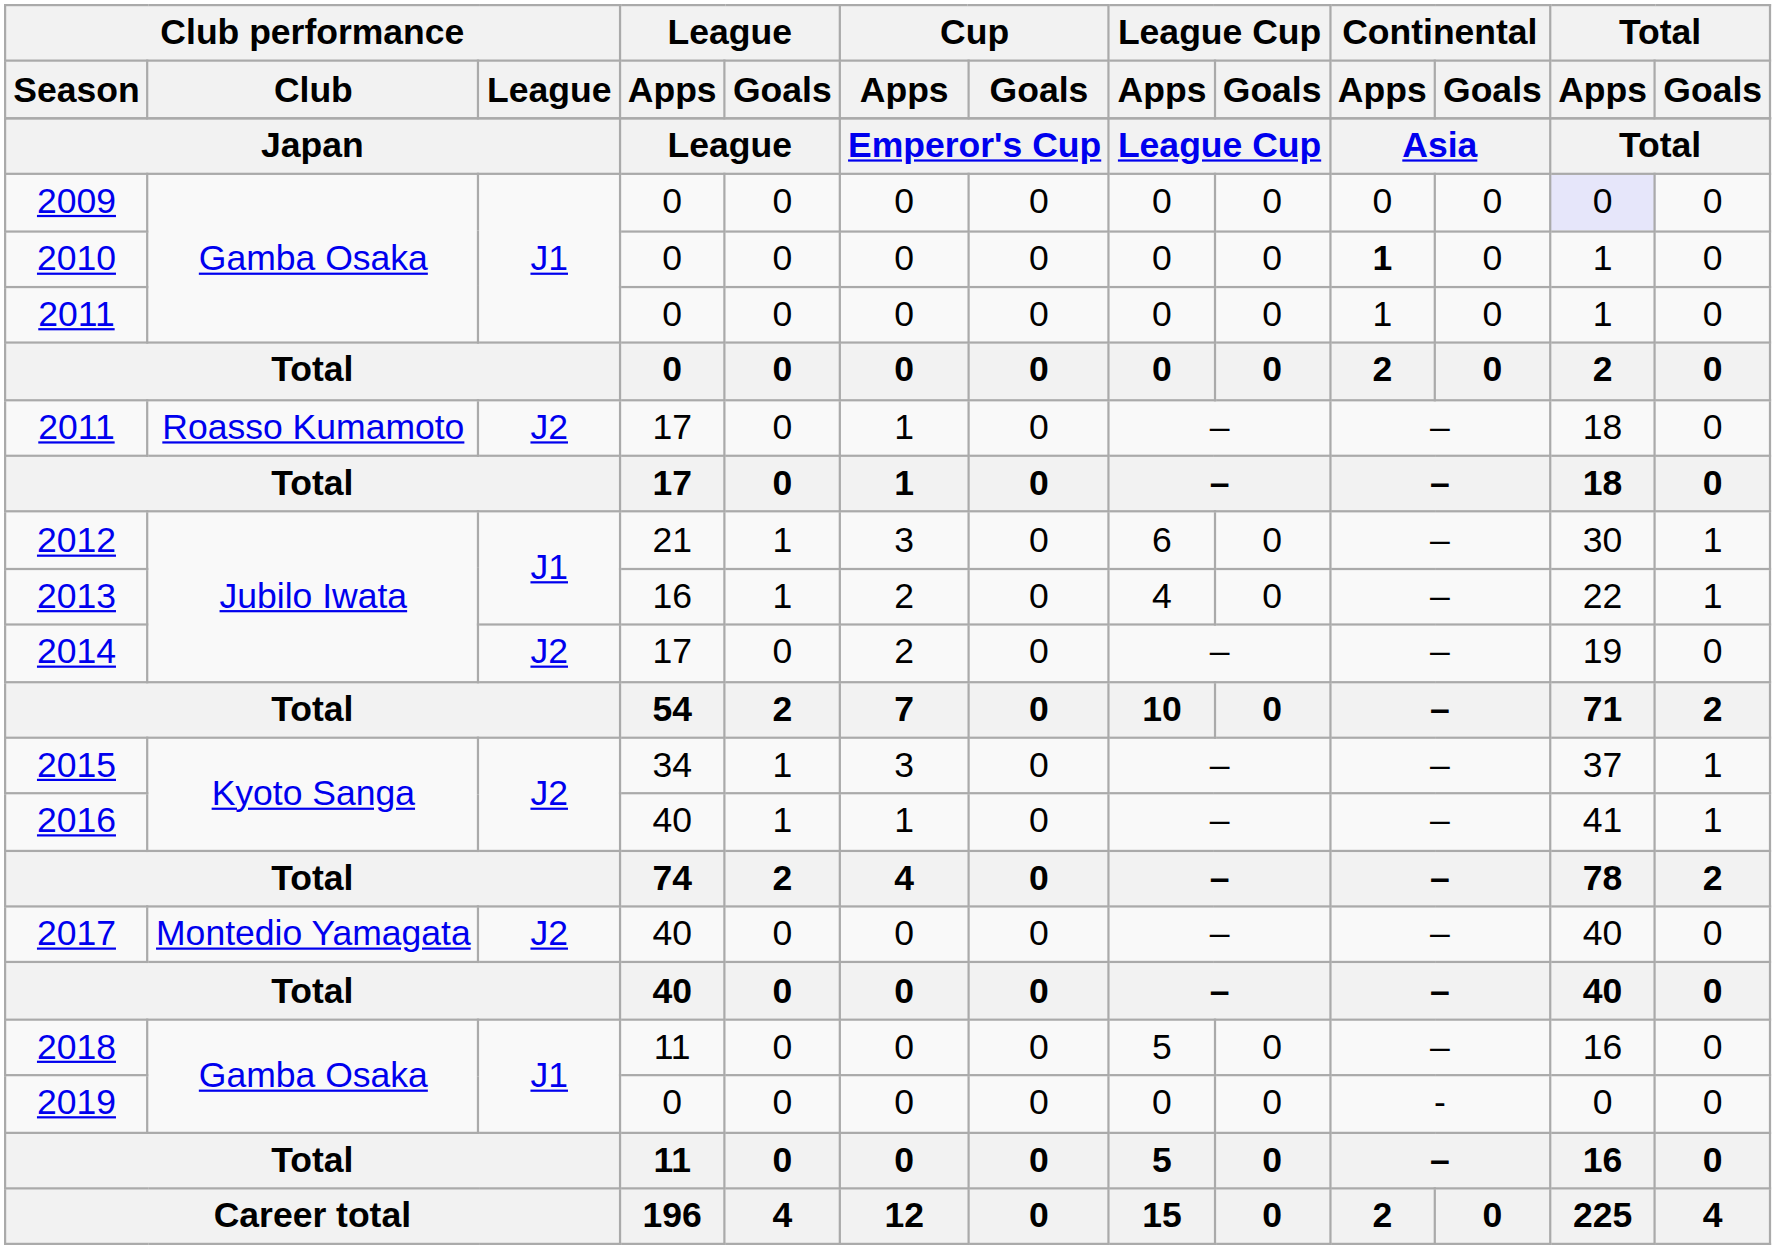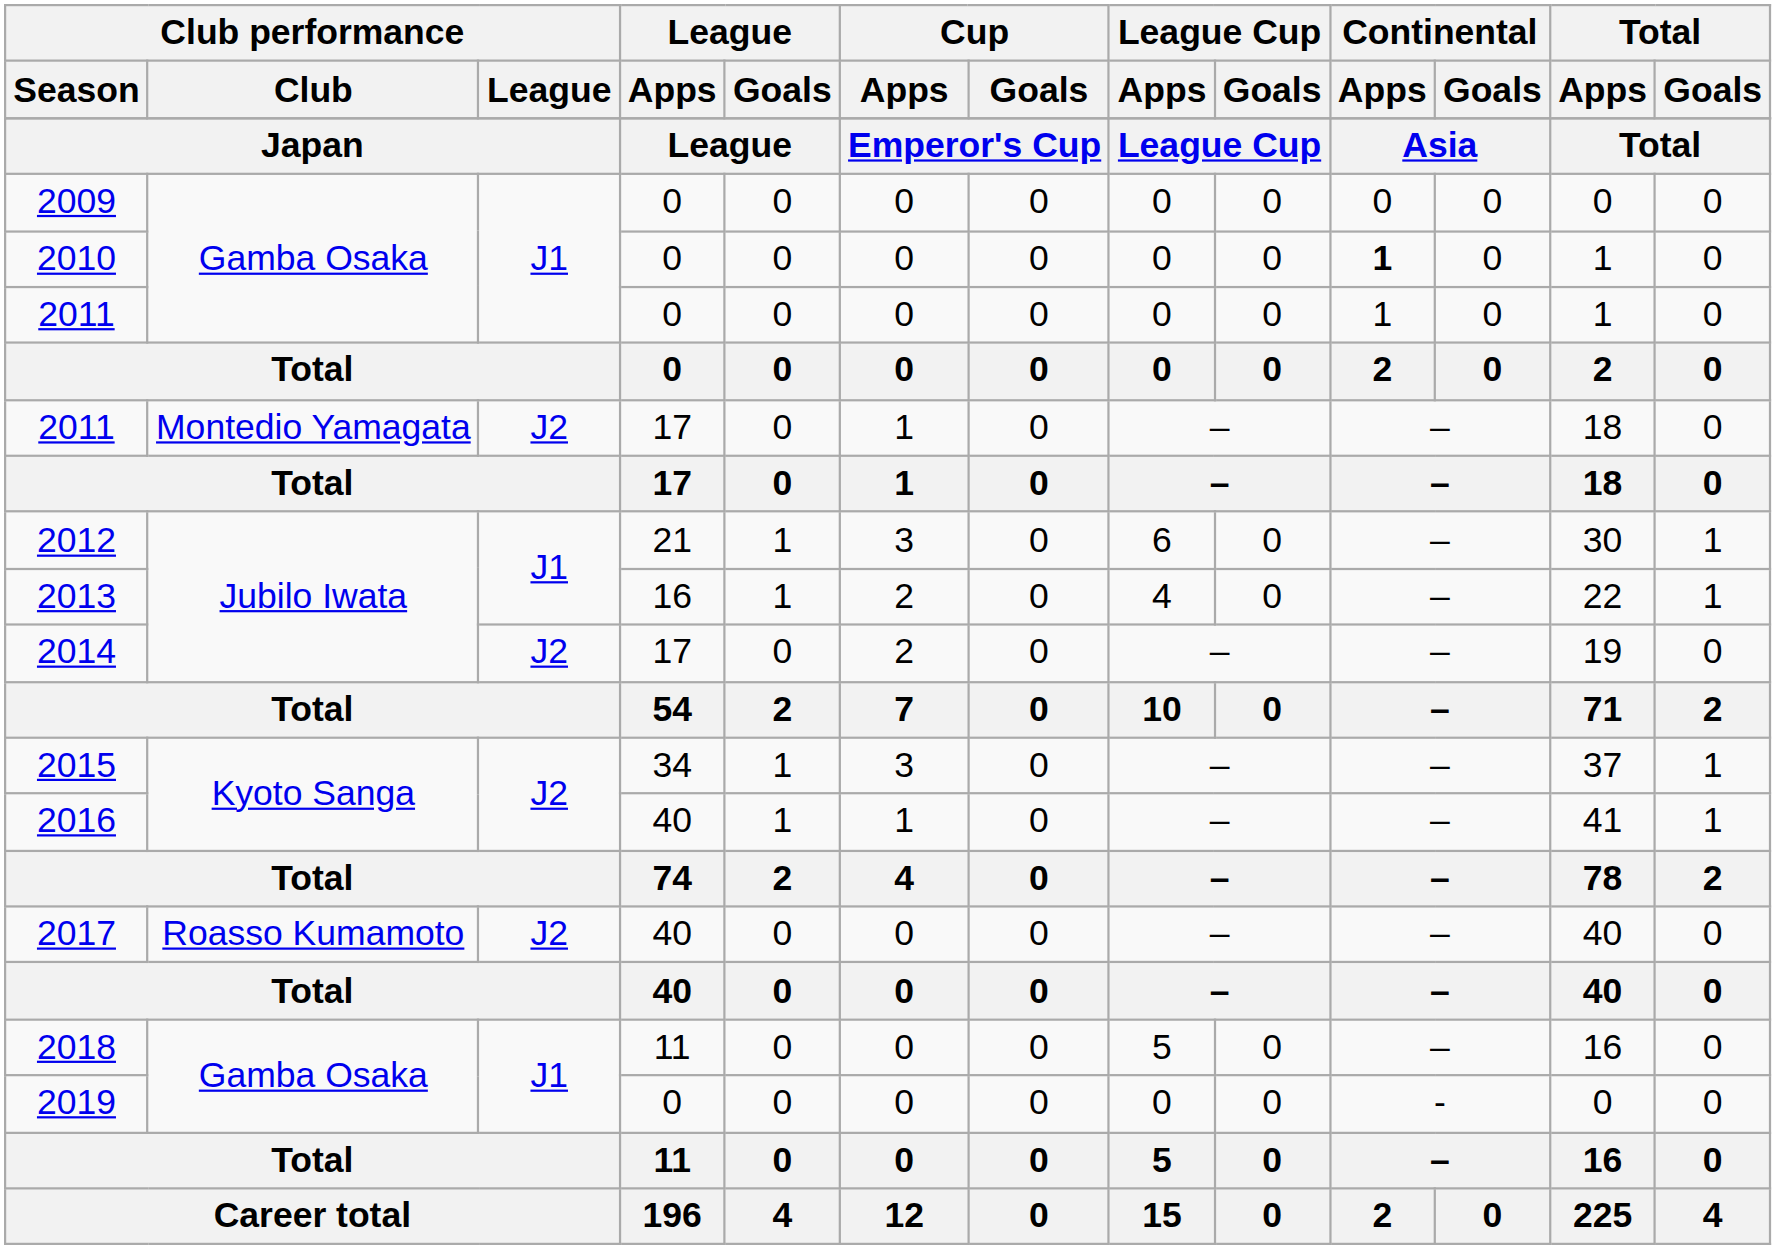 <table class="wikitable" style="text-align:center">
 <tr>
 <th colspan=3>Club performance</th>
 <th colspan=2>League</th>
 <th colspan=2>Cup</th>
 <th colspan=2>League Cup</th>
 <th colspan=2>Continental</th>
 <th colspan=2>Total</th>
 </tr>
 <tr>
 <th>Season</th>
 <th>Club</th>
 <th>League</th>
 <th>Apps</th>
 <th>Goals</th>
 <th>Apps</th>
 <th>Goals</th>
 <th>Apps</th>
 <th>Goals</th>
 <th>Apps</th>
 <th>Goals</th>
 <th>Apps</th>
 <th>Goals</th>
 </tr>
 <tr>
 </tr>
 <tr>
 <th colspan=3>Japan</th>
 <th colspan=2>League</th>
 <th colspan=2><a href='#'>Emperor's Cup</a></th>
 <th colspan=2><a href='#'>League Cup</a></th>
 <th colspan=2><a href='#'>Asia</a></th>
 <th colspan=2>Total</th>
 </tr>
 <tr>
 <td><a href='#'>2009</a></td>
 <td rowspan="3"><a href='#'>Gamba Osaka</a></td>
 <td rowspan="3"><a href='#'>J1</a></td>
 <td>0</td>
 <td>0</td>
 <td>0</td>
 <td>0</td>
 <td>0</td>
 <td>0</td>
 <td>0</td>
 <td>0</td>
-<td style="background: lavender;">0</td>
+<td>0</td>
 <td>0</td>
 </tr>
 <tr>
 <td><a href='#'>2010</a></td>
 <td>0</td>
 <td>0</td>
 <td>0</td>
 <td>0</td>
 <td>0</td>
 <td>0</td>
 <td><strong>1</strong></td>
 <td>0</td>
 <td>1</td>
 <td>0</td>
 </tr>
 <tr>
 <td><a href='#'>2011</a></td>
 <td>0</td>
 <td>0</td>
 <td>0</td>
 <td>0</td>
 <td>0</td>
 <td>0</td>
 <td>1</td>
 <td>0</td>
 <td>1</td>
 <td>0</td>
 </tr>
 <tr>
 <th colspan=3>Total</th>
 <th>0</th>
 <th>0</th>
 <th>0</th>
 <th>0</th>
 <th>0</th>
 <th>0</th>
 <th>2</th>
 <th>0</th>
 <th>2</th>
 <th>0</th>
 </tr>
 <tr>
 <td><a href='#'>2011</a></td>
-<td><a href='#'>Roasso Kumamoto</a></td>
+<td><a href='#'>Montedio Yamagata</a></td>
 <td><a href='#'>J2</a></td>
 <td>17</td>
 <td>0</td>
 <td>1</td>
 <td>0</td>
 <td colspan="2">–</td>
 <td colspan="2">–</td>
 <td>18</td>
 <td>0</td>
 </tr>
 <tr>
 <th colspan=3>Total</th>
 <th>17</th>
 <th>0</th>
 <th>1</th>
 <th>0</th>
 <th colspan="2">–</th>
 <th colspan="2">–</th>
 <th>18</th>
 <th>0</th>
 </tr>
 <tr>
 <td><a href='#'>2012</a></td>
 <td rowspan="3"><a href='#'>Jubilo Iwata</a></td>
 <td rowspan="2"><a href='#'>J1</a></td>
 <td>21</td>
 <td>1</td>
 <td>3</td>
 <td>0</td>
 <td>6</td>
 <td>0</td>
 <td colspan="2">–</td>
 <td>30</td>
 <td>1</td>
 </tr>
 <tr>
 <td><a href='#'>2013</a></td>
 <td>16</td>
 <td>1</td>
 <td>2</td>
 <td>0</td>
 <td>4</td>
 <td>0</td>
 <td colspan="2">–</td>
 <td>22</td>
 <td>1</td>
 </tr>
 <tr>
 <td><a href='#'>2014</a></td>
 <td><a href='#'>J2</a></td>
 <td>17</td>
 <td>0</td>
 <td>2</td>
 <td>0</td>
 <td colspan="2">–</td>
 <td colspan="2">–</td>
 <td>19</td>
 <td>0</td>
 </tr>
 <tr>
 <th colspan=3>Total</th>
 <th>54</th>
 <th>2</th>
 <th>7</th>
 <th>0</th>
 <th>10</th>
 <th>0</th>
 <th colspan="2">–</th>
 <th>71</th>
 <th>2</th>
 </tr>
 <tr>
 <td><a href='#'>2015</a></td>
 <td rowspan="2"><a href='#'>Kyoto Sanga</a></td>
 <td rowspan="2"><a href='#'>J2</a></td>
 <td>34</td>
 <td>1</td>
 <td>3</td>
 <td>0</td>
 <td colspan="2">–</td>
 <td colspan="2">–</td>
 <td>37</td>
 <td>1</td>
 </tr>
 <tr>
 <td><a href='#'>2016</a></td>
 <td>40</td>
 <td>1</td>
 <td>1</td>
 <td>0</td>
 <td colspan="2">–</td>
 <td colspan="2">–</td>
 <td>41</td>
 <td>1</td>
 </tr>
 <tr>
 <th colspan=3>Total</th>
 <th>74</th>
 <th>2</th>
 <th>4</th>
 <th>0</th>
 <th colspan="2">–</th>
 <th colspan="2">–</th>
 <th>78</th>
 <th>2</th>
 </tr>
 <tr>
 <td><a href='#'>2017</a></td>
-<td><a href='#'>Montedio Yamagata</a></td>
+<td><a href='#'>Roasso Kumamoto</a></td>
 <td><a href='#'>J2</a></td>
 <td>40</td>
 <td>0</td>
 <td>0</td>
 <td>0</td>
 <td colspan="2">–</td>
 <td colspan="2">–</td>
 <td>40</td>
 <td>0</td>
 </tr>
 <tr>
 <th colspan=3>Total</th>
 <th>40</th>
 <th>0</th>
 <th>0</th>
 <th>0</th>
 <th colspan="2">–</th>
 <th colspan="2">–</th>
 <th>40</th>
 <th>0</th>
 </tr>
 <tr>
 <td><a href='#'>2018</a></td>
 <td rowspan=2><a href='#'>Gamba Osaka</a></td>
 <td rowspan=2><a href='#'>J1</a></td>
 <td>11</td>
 <td>0</td>
 <td>0</td>
 <td>0</td>
 <td>5</td>
 <td>0</td>
 <td colspan="2">–</td>
 <td>16</td>
 <td>0</td>
 </tr>
 <tr>
 <td><a href='#'>2019</a></td>
 <td>0</td>
 <td>0</td>
 <td>0</td>
 <td>0</td>
 <td>0</td>
 <td>0</td>
 <td colspan="2">-</td>
 <td>0</td>
 <td>0</td>
 </tr>
 <tr>
 <th colspan=3>Total</th>
 <th>11</th>
 <th>0</th>
 <th>0</th>
 <th>0</th>
 <th>5</th>
 <th>0</th>
 <th colspan="2">–</th>
 <th>16</th>
 <th>0</th>
 </tr>
 <tr>
 <th colspan=3>Career total</th>
 <th>196</th>
 <th>4</th>
 <th>12</th>
 <th>0</th>
 <th>15</th>
 <th>0</th>
 <th>2</th>
 <th>0</th>
 <th>225</th>
 <th>4</th>
 </tr>
 </table>
